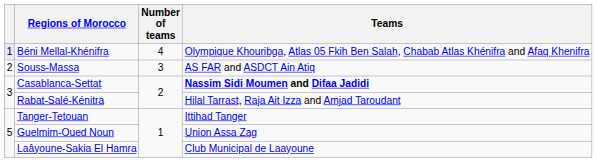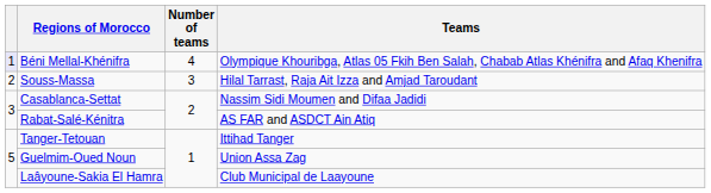 <table class="wikitable">
 <tr>
 <th></th>
 <th><a href='#'>Regions of Morocco</a></th>
 <th width="45px">Number of teams</th>
 <th>Teams</th>
 </tr>
 <tr>
 <td style="background: lavender;">1</td>
 <td><a href='#'>Béni Mellal-Khénifra</a></td>
 <td align=center>4</td>
 <td><a href='#'>Olympique Khouribga</a>, <a href='#'>Atlas 05 Fkih Ben Salah</a>, <a href='#'>Chabab Atlas Khénifra</a> and <a href='#'>Afaq Khenifra</a></td>
 </tr>
 <tr>
 <td>2</td>
 <td><a href='#'>Souss-Massa</a></td>
 <td align=center>3</td>
-<td><a href='#'>AS FAR</a> and <a href='#'>ASDCT Ain Atiq</a></td>
+<td><a href='#'>Hilal Tarrast</a>, <a href='#'>Raja Ait Izza</a> and <a href='#'>Amjad Taroudant</a></td>
 </tr>
 <tr>
 <td rowspan=2>3</td>
 <td><a href='#'>Casablanca-Settat</a></td>
 <td rowspan="2" align=center>2</td>
-<td><strong><a href='#'>Nassim Sidi Moumen</a> and <a href='#'>Difaa Jadidi</a></strong></td>
+<td><a href='#'>Nassim Sidi Moumen</a> and <a href='#'>Difaa Jadidi</a></td>
 </tr>
 <tr>
 <td><a href='#'>Rabat-Salé-Kénitra</a></td>
-<td><a href='#'>Hilal Tarrast</a>, <a href='#'>Raja Ait Izza</a> and <a href='#'>Amjad Taroudant</a></td>
+<td><a href='#'>AS FAR</a> and <a href='#'>ASDCT Ain Atiq</a></td>
 </tr>
 <tr>
 <td rowspan="3">5</td>
 <td><a href='#'>Tanger-Tetouan</a></td>
 <td rowspan="3" align=center>1</td>
 <td><a href='#'>Ittihad Tanger</a></td>
 </tr>
 <tr>
 <td><a href='#'>Guelmim-Oued Noun</a></td>
 <td><a href='#'>Union Assa Zag</a></td>
 </tr>
 <tr>
 <td><a href='#'>Laâyoune-Sakia El Hamra</a></td>
 <td><a href='#'>Club Municipal de Laayoune</a></td>
 </tr>
 </table>
